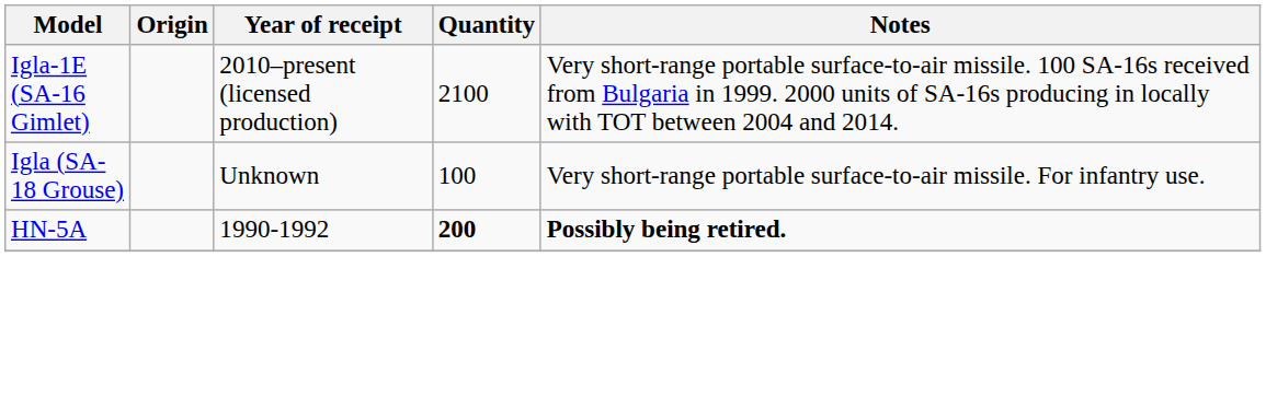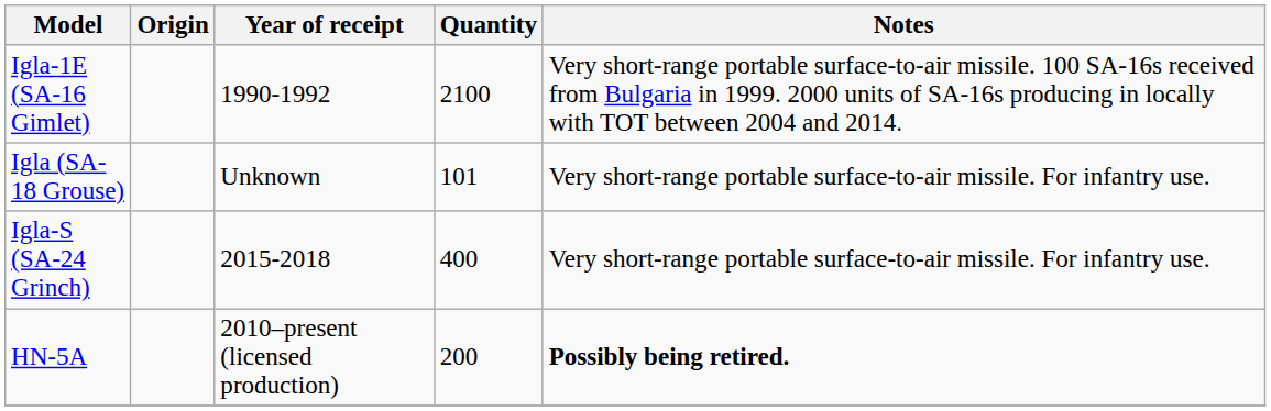 <table class="wikitable" style="width:90%;">
 <tr>
 <th width="10%">Model</th>
 <th>Origin</th>
 <th>Year of receipt</th>
 <th>Quantity</th>
 <th>Notes</th>
 </tr>
 <tr>
 <td><a href='#'>Igla-1E (SA-16 Gimlet)</a></td>
 <td> <br> </td>
-<td>2010–present (licensed production)</td>
+<td>1990-1992</td>
 <td>2100</td>
 <td>Very short-range portable surface-to-air missile. 100 SA-16s received from <a href='#'>Bulgaria</a> in 1999. 2000 units of SA-16s producing in locally with TOT between 2004 and 2014.</td>
 </tr>
 <tr>
 <td><a href='#'>Igla (SA-18 Grouse)</a></td>
 <td></td>
 <td>Unknown</td>
-<td>100</td>
+<td>101</td>
+<td>Very short-range portable surface-to-air missile. For infantry use.</td>
+</tr>
+<tr>
+<td><a href='#'>Igla-S (SA-24 Grinch)</a></td>
+<td></td>
+<td>2015-2018</td>
+<td>400</td>
 <td>Very short-range portable surface-to-air missile. For infantry use.</td>
 </tr>
 <tr>
 <td><a href='#'>HN-5A</a></td>
 <td></td>
-<td>1990-1992</td>
-<td><strong>200</strong></td>
+<td>2010–present (licensed production)</td>
+<td>200</td>
 <td><strong>Possibly being retired.</strong></td>
 </tr>
 <tr>
 </tr>
 </table>
